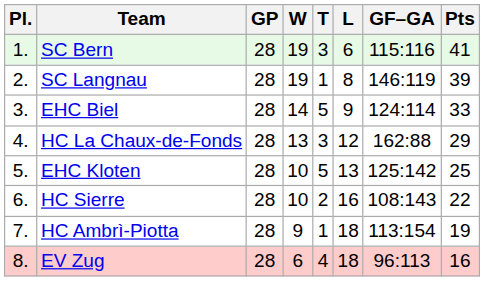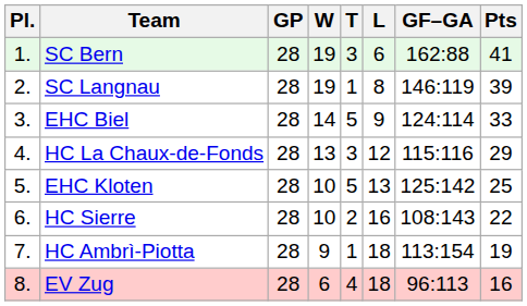 <table class="wikitable">
 <tr>
 <th>Pl.</th>
 <th>Team</th>
 <th>GP</th>
 <th>W</th>
 <th>T</th>
 <th>L</th>
 <th>GF–GA</th>
 <th>Pts</th>
 </tr>
 <tr align="center " bgcolor="#e6fae6">
 <td>1.</td>
 <td align="left"><a href='#'>SC Bern</a></td>
 <td>28</td>
 <td>19</td>
 <td>3</td>
 <td>6</td>
-<td>115:116</td>
+<td>162:88</td>
 <td>41</td>
 </tr>
 <tr align="center "  bgcolor="#FFFFFF">
 <td>2.</td>
 <td align="left"><a href='#'>SC Langnau</a></td>
 <td>28</td>
 <td>19</td>
 <td>1</td>
 <td>8</td>
 <td>146:119</td>
 <td>39</td>
 </tr>
 <tr align="center "  bgcolor="#FFFFFF">
 <td>3.</td>
 <td align="left"><a href='#'>EHC Biel</a></td>
 <td>28</td>
 <td>14</td>
 <td>5</td>
 <td>9</td>
 <td>124:114</td>
 <td>33</td>
 </tr>
 <tr align="center "  bgcolor="#FFFFFF">
 <td>4.</td>
 <td align="left"><a href='#'>HC La Chaux-de-Fonds</a></td>
 <td>28</td>
 <td>13</td>
 <td>3</td>
 <td>12</td>
-<td>162:88</td>
+<td>115:116</td>
 <td>29</td>
 </tr>
 <tr align="center " bgcolor="#FFFFFF">
 <td>5.</td>
 <td align="left"><a href='#'>EHC Kloten</a></td>
 <td>28</td>
 <td>10</td>
 <td>5</td>
 <td>13</td>
 <td>125:142</td>
 <td>25</td>
 </tr>
 <tr align="center "  bgcolor="#FFFFFF">
 <td>6.</td>
 <td align="left"><a href='#'>HC Sierre</a></td>
 <td>28</td>
 <td>10</td>
 <td>2</td>
 <td>16</td>
 <td>108:143</td>
 <td>22</td>
 </tr>
 <tr align="center "  bgcolor="#FFFFFF">
 <td>7.</td>
 <td align="left"><a href='#'>HC Ambrì-Piotta</a></td>
 <td>28</td>
 <td>9</td>
 <td>1</td>
 <td>18</td>
 <td>113:154</td>
 <td>19</td>
 </tr>
 <tr align="center "  bgcolor="#ffcccc">
 <td>8.</td>
 <td align="left"><a href='#'>EV Zug</a></td>
 <td>28</td>
 <td>6</td>
 <td>4</td>
 <td>18</td>
 <td>96:113</td>
 <td>16</td>
 </tr>
 </table>
